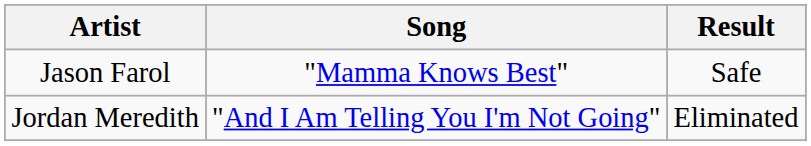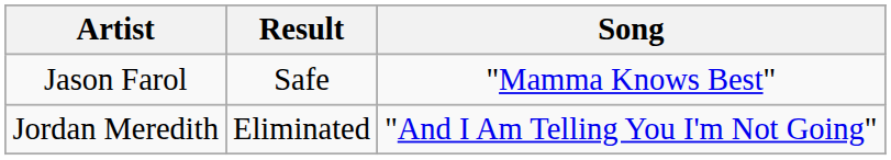 <table class="wikitable sortable" style="text-align:center">
 <tr>
 <th>Artist</th>
+<th>Result</th>
 <th>Song</th>
-<th>Result</th>
 </tr>
 <tr>
 <td>Jason Farol</td>
+<td>Safe</td>
 <td>"<a href='#'>Mamma Knows Best</a>"</td>
-<td>Safe</td>
 </tr>
 <tr>
 <td>Jordan Meredith</td>
+<td>Eliminated</td>
 <td>"<a href='#'>And I Am Telling You I'm Not Going</a>"</td>
-<td>Eliminated</td>
 </tr>
 </table>
